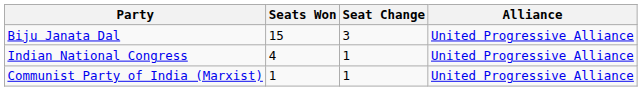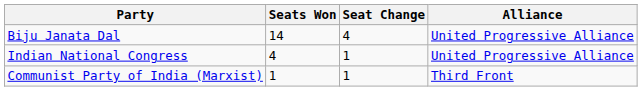 <table class="wikitable">
 <tr>
 <th>Party</th>
 <th>Seats Won</th>
 <th>Seat Change</th>
 <th>Alliance</th>
 </tr>
 <tr>
 <td><a href='#'>Biju Janata Dal</a></td>
-<td>15</td>
-<td>3</td>
+<td>14</td>
+<td>4</td>
 <td><a href='#'>United Progressive Alliance</a></td>
 </tr>
 <tr>
 <td><a href='#'>Indian National Congress</a></td>
 <td>4</td>
 <td>1</td>
 <td><a href='#'>United Progressive Alliance</a></td>
 </tr>
 <tr>
 <td><a href='#'>Communist Party of India (Marxist)</a></td>
 <td>1</td>
 <td>1</td>
-<td><a href='#'>United Progressive Alliance</a></td>
+<td><a href='#'>Third Front</a></td>
 </tr>
 </table>
